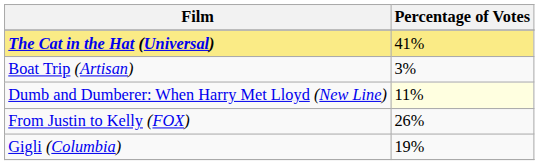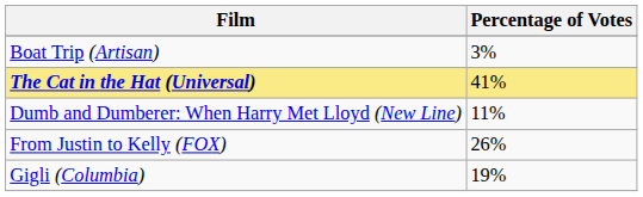 <table class="wikitable sortable plainrowheaders" align="centre">
 <tr>
 <th>Film</th>
 <th>Percentage of Votes</th>
 </tr>
 <tr>
 </tr>
+<tr>
+<td></em><a href='#'>Boat Trip</a><em> (<a href='#'>Artisan</a>)</td>
+<td>3%</td>
+</tr>
 <tr style="background:#FAEB86;">
 <td><strong><em><a href='#'>The Cat in the Hat</a><em> (<a href='#'>Universal</a>)<strong></td>
 <td></strong>41%<strong></td>
 </tr>
 <tr>
-<td></em><a href='#'>Boat Trip</a><em> (<a href='#'>Artisan</a>)</td>
-<td>3%</td>
-</tr>
-<tr>
 <td></em><a href='#'>Dumb and Dumberer: When Harry Met Lloyd</a><em> (<a href='#'>New Line</a>)</td>
-<td style="background: lightyellow;">11%</td>
+<td>11%</td>
 </tr>
 <tr>
 <td></em><a href='#'>From Justin to Kelly</a><em> (<a href='#'>FOX</a>)</td>
 <td>26%</td>
 </tr>
 <tr>
 <td></em><a href='#'>Gigli</a><em> (<a href='#'>Columbia</a>)</td>
 <td>19%</td>
 </tr>
 <tr>
 </tr>
 </table>
